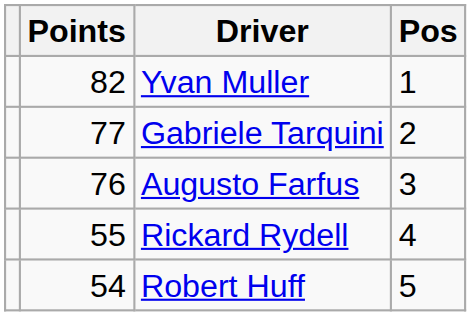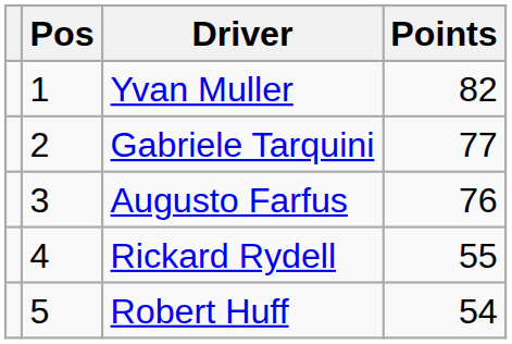 <table class="wikitable" style="font-size: 95%;">
 <tr>
 <th></th>
+<th>Pos</th>
+<th>Driver</th>
 <th>Points</th>
-<th>Driver</th>
-<th>Pos</th>
 </tr>
 <tr>
 <td align="left"></td>
+<td>1</td>
+<td> <a href='#'>Yvan Muller</a></td>
 <td align="right">82</td>
-<td> <a href='#'>Yvan Muller</a></td>
-<td>1</td>
 </tr>
 <tr>
 <td align="left"></td>
+<td>2</td>
+<td> <a href='#'>Gabriele Tarquini</a></td>
 <td align="right">77</td>
-<td> <a href='#'>Gabriele Tarquini</a></td>
-<td>2</td>
 </tr>
 <tr>
 <td align="left"></td>
+<td>3</td>
+<td> <a href='#'>Augusto Farfus</a></td>
 <td align="right">76</td>
-<td> <a href='#'>Augusto Farfus</a></td>
-<td>3</td>
 </tr>
 <tr>
 <td align="left"></td>
+<td>4</td>
+<td> <a href='#'>Rickard Rydell</a></td>
 <td align="right">55</td>
-<td> <a href='#'>Rickard Rydell</a></td>
-<td>4</td>
 </tr>
 <tr>
 <td align="left"></td>
+<td>5</td>
+<td> <a href='#'>Robert Huff</a></td>
 <td align="right">54</td>
-<td> <a href='#'>Robert Huff</a></td>
-<td>5</td>
 </tr>
 </table>
